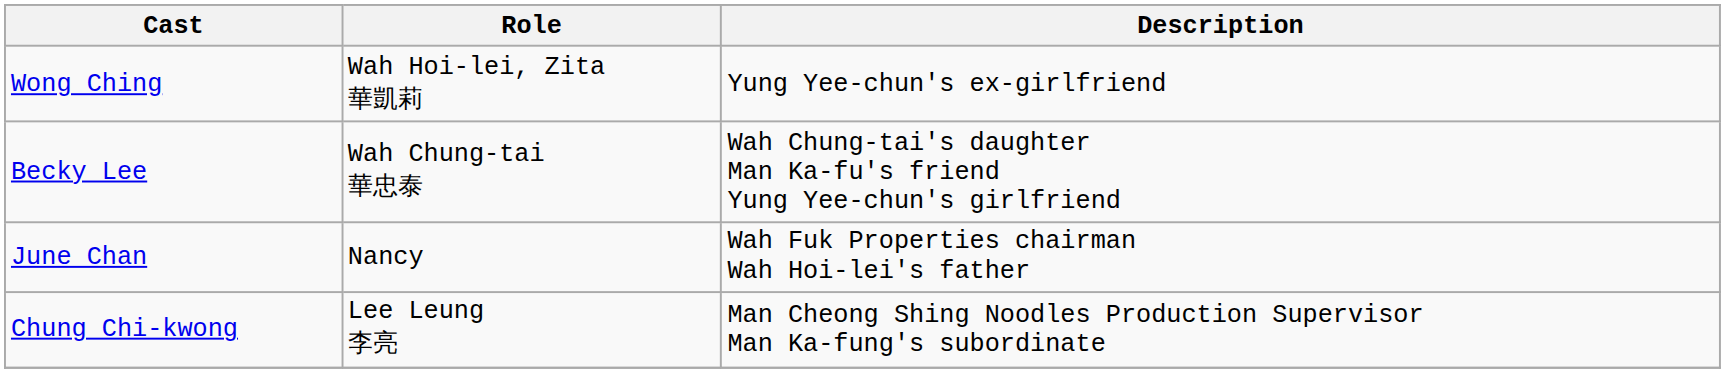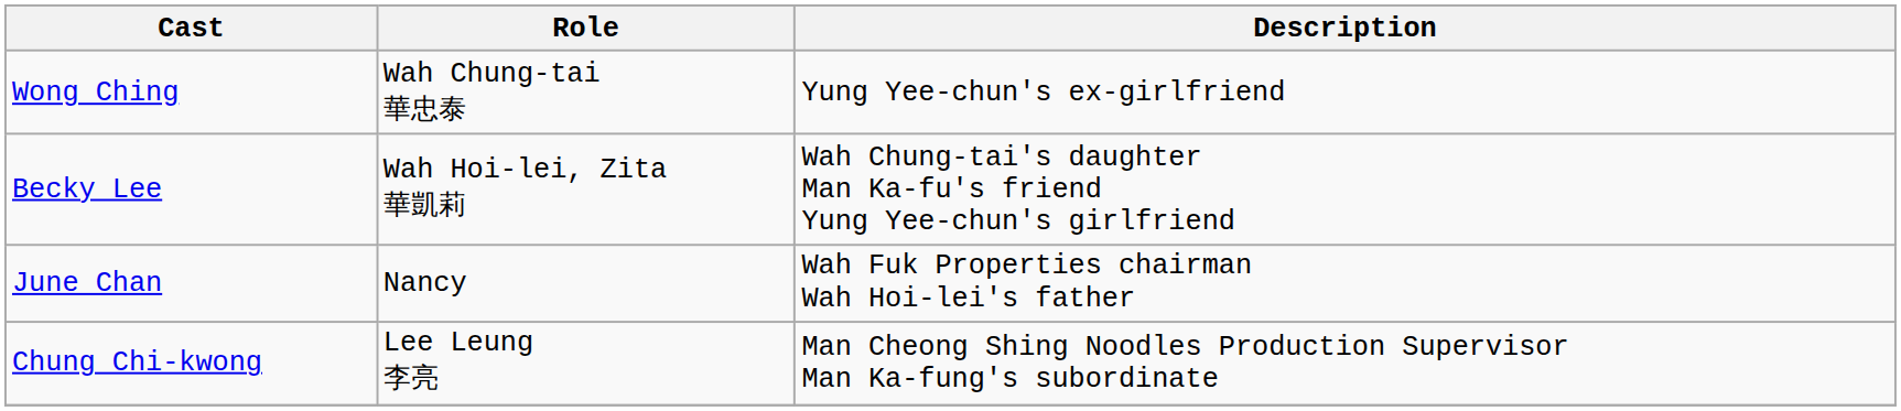 <table class="wikitable" width="70%">
 <tr>
 <th>Cast</th>
 <th>Role</th>
 <th>Description</th>
 </tr>
 <tr>
 <td><a href='#'>Wong Ching</a></td>
-<td>Wah Hoi-lei, Zita<br>華凱莉</td>
+<td>Wah Chung-tai<br>華忠泰</td>
 <td>Yung Yee-chun's ex-girlfriend</td>
 </tr>
 <tr>
 <td><a href='#'>Becky Lee</a></td>
-<td>Wah Chung-tai<br>華忠泰</td>
+<td>Wah Hoi-lei, Zita<br>華凱莉</td>
 <td>Wah Chung-tai's daughter<br>Man Ka-fu's friend<br>Yung Yee-chun's girlfriend</td>
 </tr>
 <tr>
 <td><a href='#'>June Chan</a></td>
 <td>Nancy</td>
 <td>Wah Fuk Properties chairman<br>Wah Hoi-lei's father</td>
 </tr>
 <tr>
 <td><a href='#'>Chung Chi-kwong</a></td>
 <td>Lee Leung<br>李亮</td>
 <td>Man Cheong Shing Noodles Production Supervisor<br>Man Ka-fung's subordinate</td>
 </tr>
 <tr>
 </tr>
 </table>
